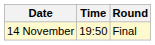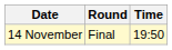 <table class="wikitable">
 <tr>
 <th>Date</th>
+<th>Round</th>
 <th>Time</th>
-<th>Round</th>
 </tr>
 <tr bgcolor="lemonchiffon">
 <td>14 November</td>
+<td>Final</td>
 <td>19:50</td>
-<td>Final</td>
 </tr>
 </table>
